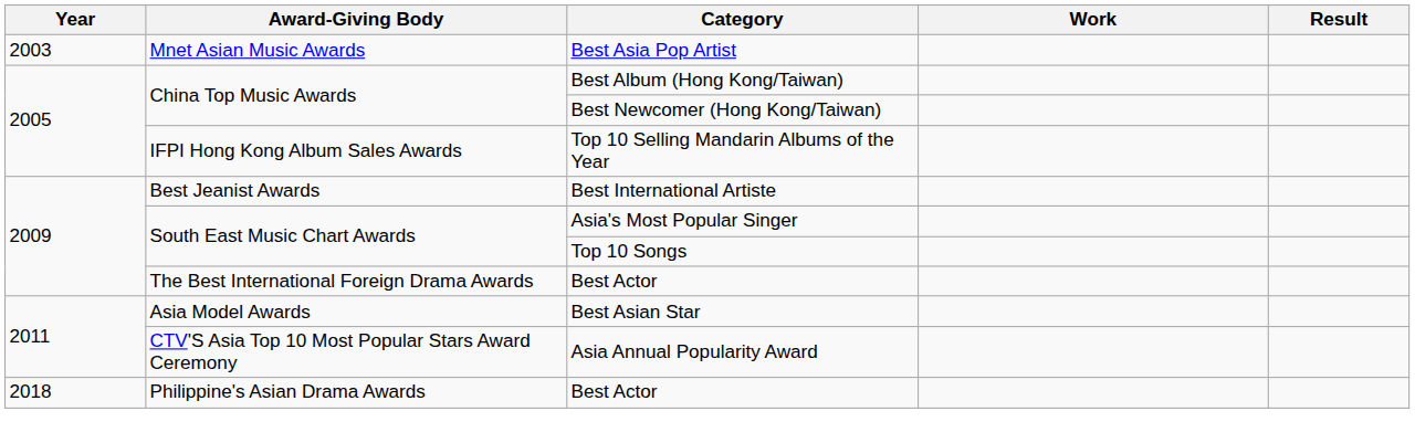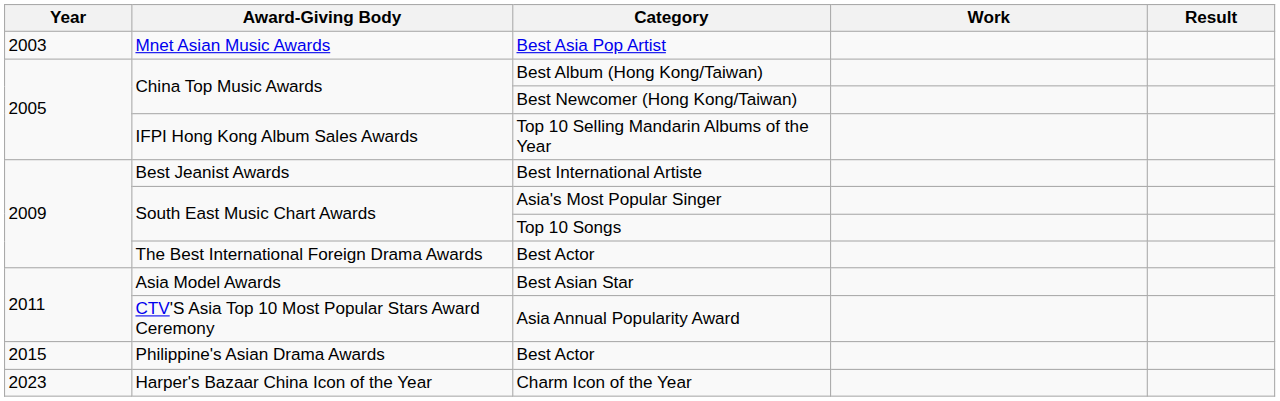 <table | width="75%" class="wikitable sortable">
 <tr>
 <th width="10%">Year</th>
 <th width="30%">Award-Giving Body</th>
 <th width="25%">Category</th>
 <th width="25%">Work</th>
 <th width="10%">Result</th>
 </tr>
 <tr>
 <td>2003</td>
 <td><a href='#'>Mnet Asian Music Awards</a></td>
 <td><a href='#'>Best Asia Pop Artist</a></td>
 <td></td>
 <td></td>
 </tr>
 <tr>
 <td rowspan=3>2005</td>
 <td rowspan=2>China Top Music Awards</td>
 <td>Best Album (Hong Kong/Taiwan)</td>
 <td></td>
 <td></td>
 </tr>
 <tr>
 <td>Best Newcomer (Hong Kong/Taiwan)</td>
 <td></td>
 <td></td>
 </tr>
 <tr>
 <td>IFPI Hong Kong Album Sales Awards</td>
 <td>Top 10 Selling Mandarin Albums of the Year</td>
 <td></td>
 <td></td>
 </tr>
 <tr>
 <td rowspan=4>2009</td>
 <td>Best Jeanist Awards</td>
 <td>Best International Artiste</td>
 <td></td>
 <td></td>
 </tr>
 <tr>
 <td rowspan=2>South East Music Chart Awards</td>
 <td>Asia's Most Popular Singer</td>
 <td></td>
 <td></td>
 </tr>
 <tr>
 <td>Top 10 Songs</td>
 <td></td>
 <td></td>
 </tr>
 <tr>
 <td>The Best International Foreign Drama Awards</td>
 <td>Best Actor</td>
 <td></td>
 <td></td>
 </tr>
 <tr>
 <td rowspan=2>2011</td>
 <td>Asia Model Awards</td>
 <td>Best Asian Star</td>
 <td></td>
 <td></td>
 </tr>
 <tr>
 <td><a href='#'>CTV</a>'S Asia Top 10 Most Popular Stars Award Ceremony</td>
 <td>Asia Annual Popularity Award</td>
 <td></td>
 <td></td>
 </tr>
 <tr>
-<td>2018</td>
+<td>2015</td>
 <td>Philippine's Asian Drama Awards</td>
 <td>Best Actor</td>
 <td></td>
 <td></td>
 </tr>
+<tr>
+<td>2023</td>
+<td>Harper's Bazaar China Icon of the Year</td>
+<td>Charm Icon of the Year</td>
+<td></td>
+<td></td>
+</tr>
 </table>
